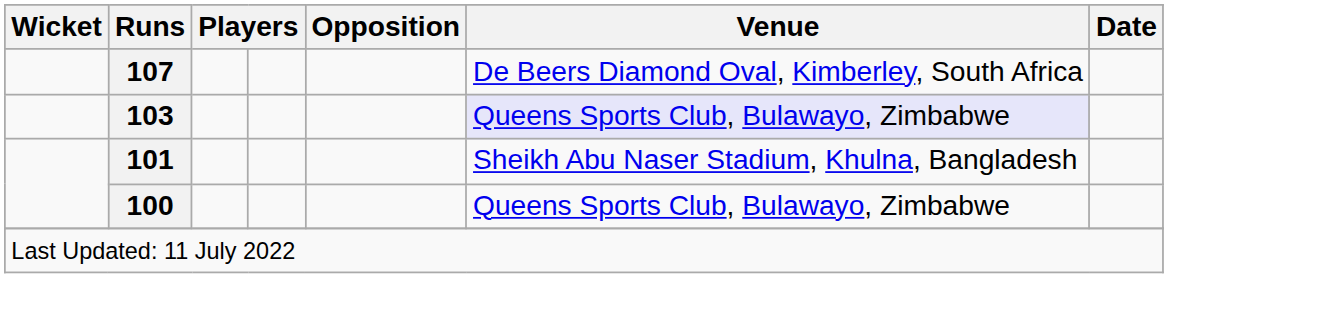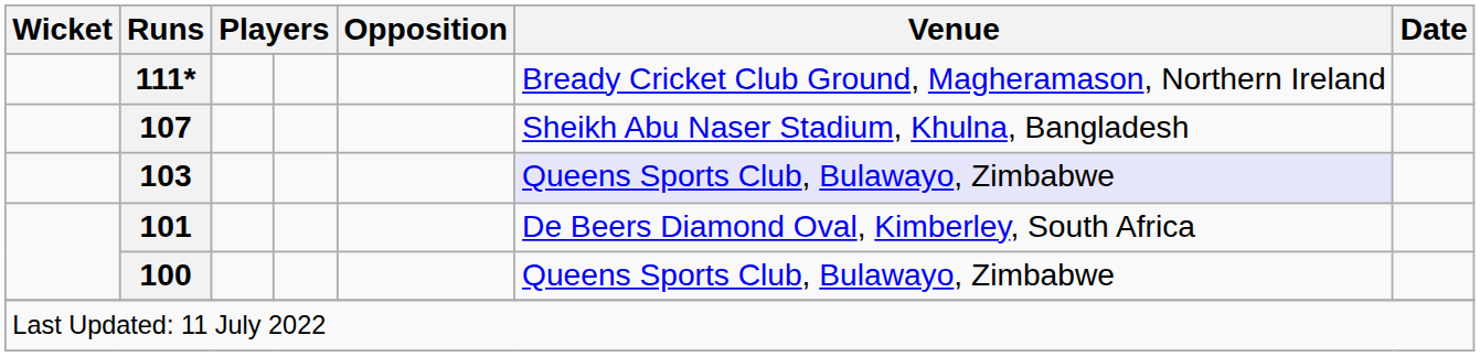 <table class="wikitable plainrowheaders sortable">
 <tr>
 <th scope=col>Wicket</th>
 <th scope=col>Runs</th>
 <th scope=col colspan=2>Players</th>
 <th scope=col>Opposition</th>
 <th scope=col>Venue</th>
 <th scope=col>Date</th>
 </tr>
 <tr>
 <td align=center></td>
+<th scope=row style=text-align:center;>111*</th>
+<td></td>
+<td></td>
+<td></td>
+<td><a href='#'>Bready Cricket Club Ground</a>, <a href='#'>Magheramason</a>, Northern Ireland</td>
+<td></td>
+</tr>
+<tr>
+<td align=center></td>
 <th scope=row style=text-align:center;>107</th>
 <td></td>
 <td></td>
 <td></td>
-<td><a href='#'>De Beers Diamond Oval</a>, <a href='#'>Kimberley</a>, South Africa</td>
+<td><a href='#'>Sheikh Abu Naser Stadium</a>, <a href='#'>Khulna</a>, Bangladesh</td>
 <td></td>
 </tr>
 <tr>
 <td align=center></td>
 <th scope=row style=text-align:center;>103</th>
 <td></td>
 <td></td>
 <td></td>
 <td style="background: lavender;"><a href='#'>Queens Sports Club</a>, <a href='#'>Bulawayo</a>, Zimbabwe</td>
 <td></td>
 </tr>
 <tr>
 <td align=center rowspan=2></td>
 <th scope=row style=text-align:center;>101</th>
 <td></td>
 <td></td>
 <td></td>
-<td><a href='#'>Sheikh Abu Naser Stadium</a>, <a href='#'>Khulna</a>, Bangladesh</td>
+<td><a href='#'>De Beers Diamond Oval</a>, <a href='#'>Kimberley</a>, South Africa</td>
 <td></td>
 </tr>
 <tr>
 <th scope=row style=text-align:center;>100</th>
 <td></td>
 <td></td>
 <td></td>
 <td><a href='#'>Queens Sports Club</a>, <a href='#'>Bulawayo</a>, Zimbabwe</td>
 <td></td>
 </tr>
 <tr>
 </tr>
 <tr class=sortbottom>
 <td colspan=7><small>Last Updated: 11 July 2022</small></td>
 </tr>
 </table>
